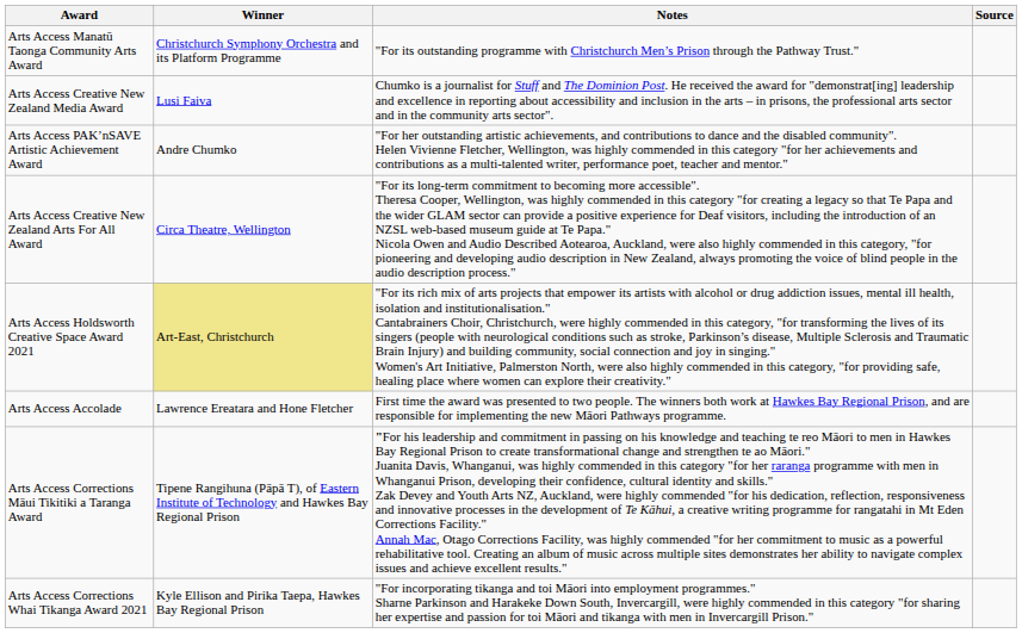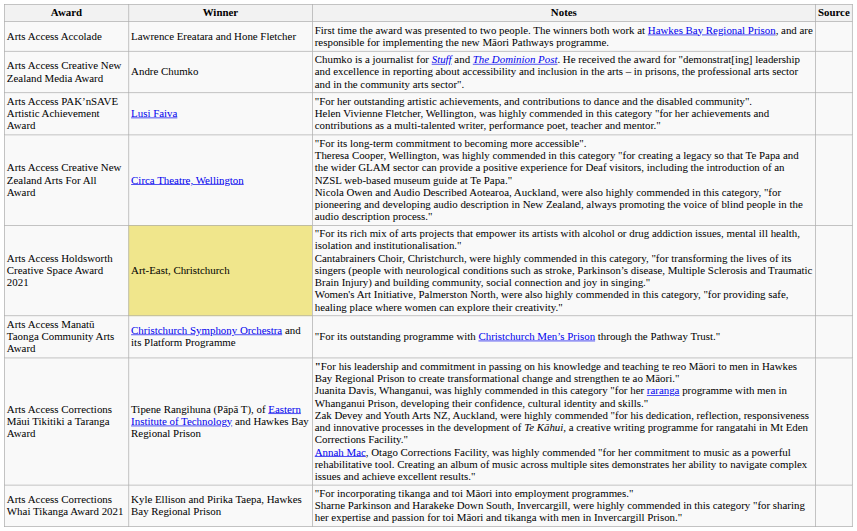 <table class="wikitable">
 <tr>
 <th>Award</th>
 <th>Winner</th>
 <th>Notes</th>
 <th>Source</th>
 </tr>
 <tr>
-<td>Arts Access Manatū Taonga Community Arts Award</td>
-<td><a href='#'>Christchurch Symphony Orchestra</a> and its Platform Programme</td>
-<td>"For its outstanding programme with <a href='#'>Christchurch Men’s Prison</a> through the Pathway Trust."</td>
+<td>Arts Access Accolade</td>
+<td>Lawrence Ereatara and Hone Fletcher</td>
+<td>First time the award was presented to two people. The winners both work at <a href='#'>Hawkes Bay Regional Prison</a>, and are responsible for implementing the new Māori Pathways programme.</td>
 <td></td>
 </tr>
 <tr>
 <td>Arts Access Creative New Zealand Media Award</td>
-<td><a href='#'>Lusi Faiva</a></td>
+<td>Andre Chumko</td>
 <td>Chumko is a journalist for <em><a href='#'>Stuff</a></em> and <em><a href='#'>The Dominion Post</a></em>. He received the award for "demonstrat[ing] leadership and excellence in reporting about accessibility and inclusion in the arts – in prisons, the professional arts sector and in the community arts sector".</td>
 <td></td>
 </tr>
 <tr>
 <td>Arts Access PAK’nSAVE Artistic Achievement Award</td>
-<td>Andre Chumko</td>
+<td><a href='#'>Lusi Faiva</a></td>
 <td>"For her outstanding artistic achievements, and contributions to dance and the disabled community".<br>Helen Vivienne Fletcher, Wellington, was highly commended in this category "for her achievements and contributions as a multi-talented writer, performance poet, teacher and mentor."</td>
 <td></td>
 </tr>
 <tr>
 <td>Arts Access Creative New Zealand Arts For All Award</td>
 <td><a href='#'>Circa Theatre, Wellington</a></td>
 <td>"For its long-term commitment to becoming more accessible".<br>Theresa Cooper, Wellington, was highly commended in this category "for creating a legacy so that Te Papa and the wider GLAM sector can provide a positive experience for Deaf visitors, including the introduction of an NZSL web-based museum guide at Te Papa."<br>Nicola Owen and Audio Described Aotearoa, Auckland, were also highly commended in this category, "for pioneering and developing audio description in New Zealand, always promoting the voice of blind people in the audio description process."</td>
 <td></td>
 </tr>
 <tr>
 <td>Arts Access Holdsworth Creative Space Award 2021</td>
 <td style="background: khaki;">Art-East, Christchurch</td>
 <td>"For its rich mix of arts projects that empower its artists with alcohol or drug addiction issues, mental ill health, isolation and institutionalisation."<br>Cantabrainers Choir, Christchurch, were highly commended in this category, "for transforming the lives of its singers (people with neurological conditions such as stroke, Parkinson’s disease, Multiple Sclerosis and Traumatic Brain Injury) and building community, social connection and joy in singing."<br>Women's Art Initiative, Palmerston North, were also highly commended in this category, "for providing safe, healing place where women can explore their creativity."</td>
 <td></td>
 </tr>
 <tr>
-<td>Arts Access Accolade</td>
-<td>Lawrence Ereatara and Hone Fletcher</td>
-<td>First time the award was presented to two people. The winners both work at <a href='#'>Hawkes Bay Regional Prison</a>, and are responsible for implementing the new Māori Pathways programme.</td>
+<td>Arts Access Manatū Taonga Community Arts Award</td>
+<td><a href='#'>Christchurch Symphony Orchestra</a> and its Platform Programme</td>
+<td>"For its outstanding programme with <a href='#'>Christchurch Men’s Prison</a> through the Pathway Trust."</td>
 <td></td>
 </tr>
 <tr>
 <td>Arts Access Corrections Māui Tikitiki a Taranga Award</td>
 <td>Tipene Rangihuna (Pāpā T), of <a href='#'>Eastern Institute of Technology</a> and Hawkes Bay Regional Prison</td>
 <td><strong>"</strong>For his leadership and commitment in passing on his knowledge and teaching te reo Māori to men in Hawkes Bay Regional Prison to create transformational change and strengthen te ao Māori."<br>Juanita Davis, Whanganui, was highly commended in this category "for her <a href='#'>raranga</a> programme with men in Whanganui Prison, developing their confidence, cultural identity and skills."<br>Zak Devey and Youth Arts NZ, Auckland, were highly commended "for his dedication, reflection, responsiveness and innovative processes in the development of <em>Te Kāhui,</em> a creative writing programme for rangatahi in Mt Eden Corrections Facility."<br><a href='#'>Annah Mac</a>, Otago Corrections Facility, was highly commended "for her commitment to music as a powerful rehabilitative tool. Creating an album of music across multiple sites demonstrates her ability to navigate complex issues and achieve excellent results."</td>
 <td></td>
 </tr>
 <tr>
 <td>Arts Access Corrections Whai Tikanga Award 2021</td>
 <td>Kyle Ellison and Pirika Taepa, Hawkes Bay Regional Prison</td>
 <td>"For incorporating tikanga and toi Māori into employment programmes."<br>Sharne Parkinson and Harakeke Down South, Invercargill, were highly commended in this category "for sharing her expertise and passion for toi Māori and tikanga with men in Invercargill Prison."</td>
 <td></td>
 </tr>
 </table>
